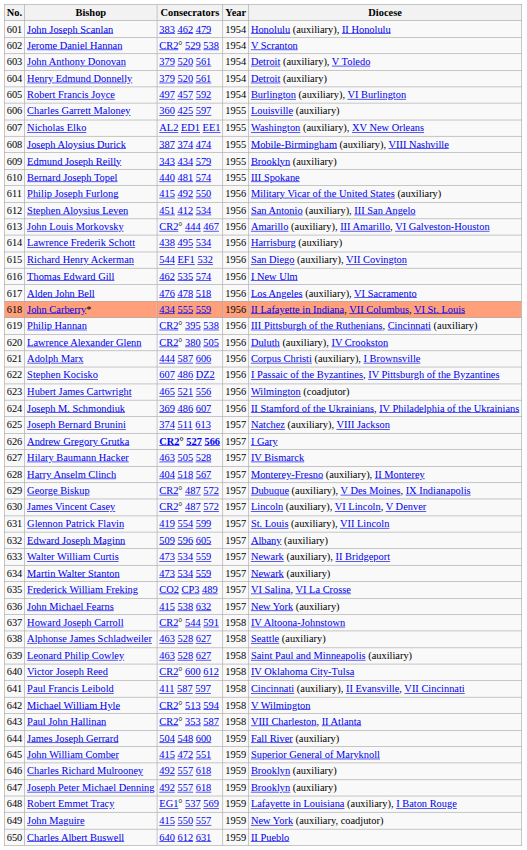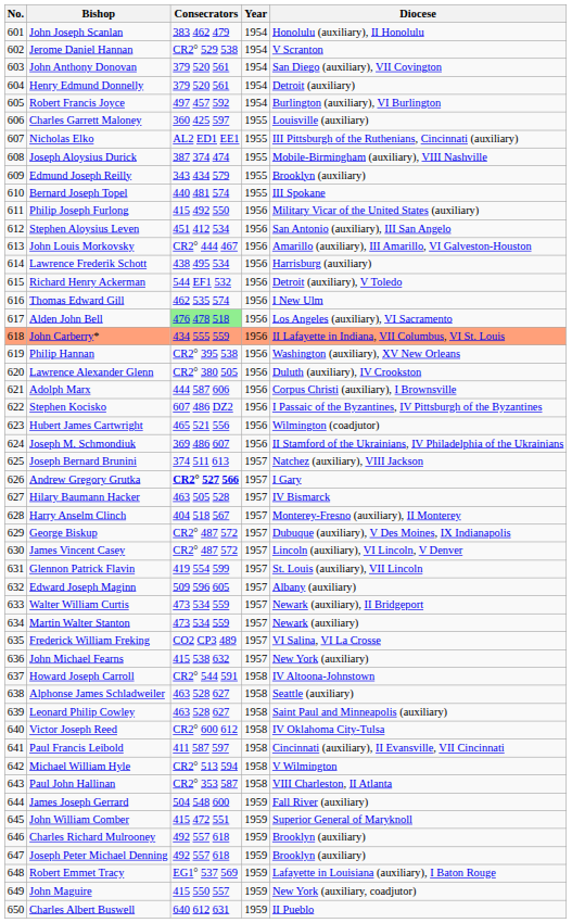 <table class="wikitable">
 <tr>
 <th>No.</th>
 <th>Bishop</th>
 <th>Consecrators</th>
 <th>Year</th>
 <th>Diocese</th>
 </tr>
 <tr>
 <td>601</td>
 <td><a href='#'>John Joseph Scanlan</a></td>
 <td><a href='#'>383</a> <a href='#'>462</a> <a href='#'>479</a></td>
 <td>1954</td>
 <td><a href='#'>Honolulu</a> (auxiliary), <a href='#'>II Honolulu</a></td>
 </tr>
 <tr>
 <td>602</td>
 <td><a href='#'>Jerome Daniel Hannan</a></td>
 <td><a href='#'>CR2</a>° <a href='#'>529</a> <a href='#'>538</a></td>
 <td>1954</td>
 <td><a href='#'>V Scranton</a></td>
 </tr>
 <tr>
 <td>603</td>
 <td><a href='#'>John Anthony Donovan</a></td>
 <td><a href='#'>379</a> <a href='#'>520</a> <a href='#'>561</a></td>
 <td>1954</td>
-<td><a href='#'>Detroit</a> (auxiliary), <a href='#'>V Toledo</a></td>
+<td><a href='#'>San Diego</a> (auxiliary), <a href='#'>VII Covington</a></td>
 </tr>
 <tr>
 <td>604</td>
 <td><a href='#'>Henry Edmund Donnelly</a></td>
 <td><a href='#'>379</a> <a href='#'>520</a> <a href='#'>561</a></td>
 <td>1954</td>
 <td><a href='#'>Detroit</a> (auxiliary)</td>
 </tr>
 <tr>
 <td>605</td>
 <td><a href='#'>Robert Francis Joyce</a></td>
 <td><a href='#'>497</a> <a href='#'>457</a> <a href='#'>592</a></td>
 <td>1954</td>
 <td><a href='#'>Burlington</a> (auxiliary), <a href='#'>VI Burlington</a></td>
 </tr>
 <tr>
 <td>606</td>
 <td><a href='#'>Charles Garrett Maloney</a></td>
 <td><a href='#'>360</a> <a href='#'>425</a> <a href='#'>597</a></td>
 <td>1955</td>
 <td><a href='#'>Louisville</a> (auxiliary)</td>
 </tr>
 <tr>
 <td>607</td>
 <td><a href='#'>Nicholas Elko</a></td>
 <td><a href='#'>AL2</a> <a href='#'>ED1</a> <a href='#'>EE1</a></td>
 <td>1955</td>
-<td><a href='#'>Washington</a> (auxiliary), <a href='#'>XV New Orleans</a></td>
+<td><a href='#'>III Pittsburgh of the Ruthenians</a>, <a href='#'>Cincinnati</a> (auxiliary)</td>
 </tr>
 <tr>
 <td>608</td>
 <td><a href='#'>Joseph Aloysius Durick</a></td>
 <td><a href='#'>387</a> <a href='#'>374</a> <a href='#'>474</a></td>
 <td>1955</td>
 <td><a href='#'>Mobile-Birmingham</a> (auxiliary), <a href='#'>VIII Nashville</a></td>
 </tr>
 <tr>
 <td>609</td>
 <td><a href='#'>Edmund Joseph Reilly</a></td>
 <td><a href='#'>343</a> <a href='#'>434</a> <a href='#'>579</a></td>
 <td>1955</td>
 <td><a href='#'>Brooklyn</a> (auxiliary)</td>
 </tr>
 <tr>
 <td>610</td>
 <td><a href='#'>Bernard Joseph Topel</a></td>
 <td><a href='#'>440</a> <a href='#'>481</a> <a href='#'>574</a></td>
 <td>1955</td>
 <td><a href='#'>III Spokane</a></td>
 </tr>
 <tr>
 <td>611</td>
 <td><a href='#'>Philip Joseph Furlong</a></td>
 <td><a href='#'>415</a> <a href='#'>492</a> <a href='#'>550</a></td>
 <td>1956</td>
 <td><a href='#'>Military Vicar of the United States</a> (auxiliary)</td>
 </tr>
 <tr>
 <td>612</td>
 <td><a href='#'>Stephen Aloysius Leven</a></td>
 <td><a href='#'>451</a> <a href='#'>412</a> <a href='#'>534</a></td>
 <td>1956</td>
 <td><a href='#'>San Antonio</a> (auxiliary), <a href='#'>III San Angelo</a></td>
 </tr>
 <tr>
 <td>613</td>
 <td><a href='#'>John Louis Morkovsky</a></td>
 <td><a href='#'>CR2</a>° <a href='#'>444</a> <a href='#'>467</a></td>
 <td>1956</td>
 <td><a href='#'>Amarillo</a> (auxiliary), <a href='#'>III Amarillo</a>, <a href='#'>VI Galveston-Houston</a></td>
 </tr>
 <tr>
 <td>614</td>
 <td><a href='#'>Lawrence Frederik Schott</a></td>
 <td><a href='#'>438</a> <a href='#'>495</a> <a href='#'>534</a></td>
 <td>1956</td>
 <td><a href='#'>Harrisburg</a> (auxiliary)</td>
 </tr>
 <tr>
 <td>615</td>
 <td><a href='#'>Richard Henry Ackerman</a></td>
 <td><a href='#'>544</a> <a href='#'>EF1</a> <a href='#'>532</a></td>
 <td>1956</td>
-<td><a href='#'>San Diego</a> (auxiliary), <a href='#'>VII Covington</a></td>
+<td><a href='#'>Detroit</a> (auxiliary), <a href='#'>V Toledo</a></td>
 </tr>
 <tr>
 <td>616</td>
 <td><a href='#'>Thomas Edward Gill</a></td>
 <td><a href='#'>462</a> <a href='#'>535</a> <a href='#'>574</a></td>
 <td>1956</td>
 <td><a href='#'>I New Ulm</a></td>
 </tr>
 <tr>
 <td>617</td>
 <td><a href='#'>Alden John Bell</a></td>
-<td><a href='#'>476</a> <a href='#'>478</a> <a href='#'>518</a></td>
+<td style="background: lightgreen;"><a href='#'>476</a> <a href='#'>478</a> <a href='#'>518</a></td>
 <td>1956</td>
 <td><a href='#'>Los Angeles</a> (auxiliary), <a href='#'>VI Sacramento</a></td>
 </tr>
 <tr bgcolor="#FFA07A">
 <td>618</td>
 <td><a href='#'>John Carberry</a>*</td>
 <td><a href='#'>434</a> <a href='#'>555</a> <a href='#'>559</a></td>
 <td>1956</td>
 <td><a href='#'>II Lafayette in Indiana</a>, <a href='#'>VII Columbus</a>, <a href='#'>VI St. Louis</a></td>
 </tr>
 <tr>
 <td>619</td>
 <td><a href='#'>Philip Hannan</a></td>
 <td><a href='#'>CR2</a>° <a href='#'>395</a> <a href='#'>538</a></td>
 <td>1956</td>
-<td><a href='#'>III Pittsburgh of the Ruthenians</a>, <a href='#'>Cincinnati</a> (auxiliary)</td>
+<td><a href='#'>Washington</a> (auxiliary), <a href='#'>XV New Orleans</a></td>
 </tr>
 <tr>
 <td>620</td>
 <td><a href='#'>Lawrence Alexander Glenn</a></td>
 <td><a href='#'>CR2</a>° <a href='#'>380</a> <a href='#'>505</a></td>
 <td>1956</td>
 <td><a href='#'>Duluth</a> (auxiliary), <a href='#'>IV Crookston</a></td>
 </tr>
 <tr>
 <td>621</td>
 <td><a href='#'>Adolph Marx</a></td>
 <td><a href='#'>444</a> <a href='#'>587</a> <a href='#'>606</a></td>
 <td>1956</td>
 <td><a href='#'>Corpus Christi</a> (auxiliary), <a href='#'>I Brownsville</a></td>
 </tr>
 <tr>
 <td>622</td>
 <td><a href='#'>Stephen Kocisko</a></td>
 <td><a href='#'>607</a> <a href='#'>486</a> <a href='#'>DZ2</a></td>
 <td>1956</td>
 <td><a href='#'>I Passaic of the Byzantines</a>, <a href='#'>IV Pittsburgh of the Byzantines</a></td>
 </tr>
 <tr>
 <td>623</td>
 <td><a href='#'>Hubert James Cartwright</a></td>
 <td><a href='#'>465</a> <a href='#'>521</a> <a href='#'>556</a></td>
 <td>1956</td>
 <td><a href='#'>Wilmington</a> (coadjutor)</td>
 </tr>
 <tr>
 <td>624</td>
 <td><a href='#'>Joseph M. Schmondiuk</a></td>
 <td><a href='#'>369</a> <a href='#'>486</a> <a href='#'>607</a></td>
 <td>1956</td>
 <td><a href='#'>II Stamford of the Ukrainians</a>, <a href='#'>IV Philadelphia of the Ukrainians</a></td>
 </tr>
 <tr>
 <td>625</td>
 <td><a href='#'>Joseph Bernard Brunini</a></td>
 <td><a href='#'>374</a> <a href='#'>511</a> <a href='#'>613</a></td>
 <td>1957</td>
 <td><a href='#'>Natchez</a> (auxiliary), <a href='#'>VIII Jackson</a></td>
 </tr>
 <tr>
 <td>626</td>
 <td><a href='#'>Andrew Gregory Grutka</a></td>
 <td><strong><a href='#'>CR2</a>° <a href='#'>527</a> <a href='#'>566</a></strong></td>
 <td>1957</td>
 <td><a href='#'>I Gary</a></td>
 </tr>
 <tr>
 <td>627</td>
 <td><a href='#'>Hilary Baumann Hacker</a></td>
 <td><a href='#'>463</a> <a href='#'>505</a> <a href='#'>528</a></td>
 <td>1957</td>
 <td><a href='#'>IV Bismarck</a></td>
 </tr>
 <tr>
 <td>628</td>
 <td><a href='#'>Harry Anselm Clinch</a></td>
 <td><a href='#'>404</a> <a href='#'>518</a> <a href='#'>567</a></td>
 <td>1957</td>
 <td><a href='#'>Monterey-Fresno</a> (auxiliary), <a href='#'>II Monterey</a></td>
 </tr>
 <tr>
 <td>629</td>
 <td><a href='#'>George Biskup</a></td>
 <td><a href='#'>CR2</a>° <a href='#'>487</a> <a href='#'>572</a></td>
 <td>1957</td>
 <td><a href='#'>Dubuque</a> (auxiliary), <a href='#'>V Des Moines</a>, <a href='#'>IX Indianapolis</a></td>
 </tr>
 <tr>
 <td>630</td>
 <td><a href='#'>James Vincent Casey</a></td>
 <td><a href='#'>CR2</a>° <a href='#'>487</a> <a href='#'>572</a></td>
 <td>1957</td>
 <td><a href='#'>Lincoln</a> (auxiliary), <a href='#'>VI Lincoln</a>, <a href='#'>V Denver</a></td>
 </tr>
 <tr>
 <td>631</td>
 <td><a href='#'>Glennon Patrick Flavin</a></td>
 <td><a href='#'>419</a> <a href='#'>554</a> <a href='#'>599</a></td>
 <td>1957</td>
 <td><a href='#'>St. Louis</a> (auxiliary), <a href='#'>VII Lincoln</a></td>
 </tr>
 <tr>
 <td>632</td>
 <td><a href='#'>Edward Joseph Maginn</a></td>
 <td><a href='#'>509</a> <a href='#'>596</a> <a href='#'>605</a></td>
 <td>1957</td>
 <td><a href='#'>Albany</a> (auxiliary)</td>
 </tr>
 <tr>
 <td>633</td>
 <td><a href='#'>Walter William Curtis</a></td>
 <td><a href='#'>473</a> <a href='#'>534</a> <a href='#'>559</a></td>
 <td>1957</td>
 <td><a href='#'>Newark</a> (auxiliary), <a href='#'>II Bridgeport</a></td>
 </tr>
 <tr>
 <td>634</td>
 <td><a href='#'>Martin Walter Stanton</a></td>
 <td><a href='#'>473</a> <a href='#'>534</a> <a href='#'>559</a></td>
 <td>1957</td>
 <td><a href='#'>Newark</a> (auxiliary)</td>
 </tr>
 <tr>
 <td>635</td>
 <td><a href='#'>Frederick William Freking</a></td>
 <td><a href='#'>CO2</a> <a href='#'>CP3</a> <a href='#'>489</a></td>
 <td>1957</td>
 <td><a href='#'>VI Salina</a>, <a href='#'>VI La Crosse</a></td>
 </tr>
 <tr>
 <td>636</td>
 <td><a href='#'>John Michael Fearns</a></td>
 <td><a href='#'>415</a> <a href='#'>538</a> <a href='#'>632</a></td>
 <td>1957</td>
 <td><a href='#'>New York</a> (auxiliary)</td>
 </tr>
 <tr>
 <td>637</td>
 <td><a href='#'>Howard Joseph Carroll</a></td>
 <td><a href='#'>CR2</a>° <a href='#'>544</a> <a href='#'>591</a></td>
 <td>1958</td>
 <td><a href='#'>IV Altoona-Johnstown</a></td>
 </tr>
 <tr>
 <td>638</td>
 <td><a href='#'>Alphonse James Schladweiler</a></td>
 <td><a href='#'>463</a> <a href='#'>528</a> <a href='#'>627</a></td>
 <td>1958</td>
 <td><a href='#'>Seattle</a> (auxiliary)</td>
 </tr>
 <tr>
 <td>639</td>
 <td><a href='#'>Leonard Philip Cowley</a></td>
 <td><a href='#'>463</a> <a href='#'>528</a> <a href='#'>627</a></td>
 <td>1958</td>
 <td><a href='#'>Saint Paul and Minneapolis</a> (auxiliary)</td>
 </tr>
 <tr>
 <td>640</td>
 <td><a href='#'>Victor Joseph Reed</a></td>
 <td><a href='#'>CR2</a>° <a href='#'>600</a> <a href='#'>612</a></td>
 <td>1958</td>
 <td><a href='#'>IV Oklahoma City-Tulsa</a></td>
 </tr>
 <tr>
 <td>641</td>
 <td><a href='#'>Paul Francis Leibold</a></td>
 <td><a href='#'>411</a> <a href='#'>587</a> <a href='#'>597</a></td>
 <td>1958</td>
 <td><a href='#'>Cincinnati</a> (auxiliary), <a href='#'>II Evansville</a>, <a href='#'>VII Cincinnati</a></td>
 </tr>
 <tr>
 <td>642</td>
 <td><a href='#'>Michael William Hyle</a></td>
 <td><a href='#'>CR2</a>° <a href='#'>513</a> <a href='#'>594</a></td>
 <td>1958</td>
 <td><a href='#'>V Wilmington</a></td>
 </tr>
 <tr>
 <td>643</td>
 <td><a href='#'>Paul John Hallinan</a></td>
 <td><a href='#'>CR2</a>° <a href='#'>353</a> <a href='#'>587</a></td>
 <td>1958</td>
 <td><a href='#'>VIII Charleston</a>, <a href='#'>II Atlanta</a></td>
 </tr>
 <tr>
 <td>644</td>
 <td><a href='#'>James Joseph Gerrard</a></td>
 <td><a href='#'>504</a> <a href='#'>548</a> <a href='#'>600</a></td>
 <td>1959</td>
 <td><a href='#'>Fall River</a> (auxiliary)</td>
 </tr>
 <tr>
 <td>645</td>
 <td><a href='#'>John William Comber</a></td>
 <td><a href='#'>415</a> <a href='#'>472</a> <a href='#'>551</a></td>
 <td>1959</td>
 <td><a href='#'>Superior General of Maryknoll</a></td>
 </tr>
 <tr>
 <td>646</td>
 <td><a href='#'>Charles Richard Mulrooney</a></td>
 <td><a href='#'>492</a> <a href='#'>557</a> <a href='#'>618</a></td>
 <td>1959</td>
 <td><a href='#'>Brooklyn</a> (auxiliary)</td>
 </tr>
 <tr>
 <td>647</td>
 <td><a href='#'>Joseph Peter Michael Denning</a></td>
 <td><a href='#'>492</a> <a href='#'>557</a> <a href='#'>618</a></td>
 <td>1959</td>
 <td><a href='#'>Brooklyn</a> (auxiliary)</td>
 </tr>
 <tr>
 <td>648</td>
 <td><a href='#'>Robert Emmet Tracy</a></td>
 <td><a href='#'>EG1</a>° <a href='#'>537</a> <a href='#'>569</a></td>
 <td>1959</td>
 <td><a href='#'>Lafayette in Louisiana</a> (auxiliary), <a href='#'>I Baton Rouge</a></td>
 </tr>
 <tr>
 <td>649</td>
 <td><a href='#'>John Maguire</a></td>
 <td><a href='#'>415</a> <a href='#'>550</a> <a href='#'>557</a></td>
 <td>1959</td>
 <td><a href='#'>New York</a> (auxiliary, coadjutor)</td>
 </tr>
 <tr>
 <td>650</td>
 <td><a href='#'>Charles Albert Buswell</a></td>
 <td><a href='#'>640</a> <a href='#'>612</a> <a href='#'>631</a></td>
 <td>1959</td>
 <td><a href='#'>II Pueblo</a></td>
 </tr>
 </table>
